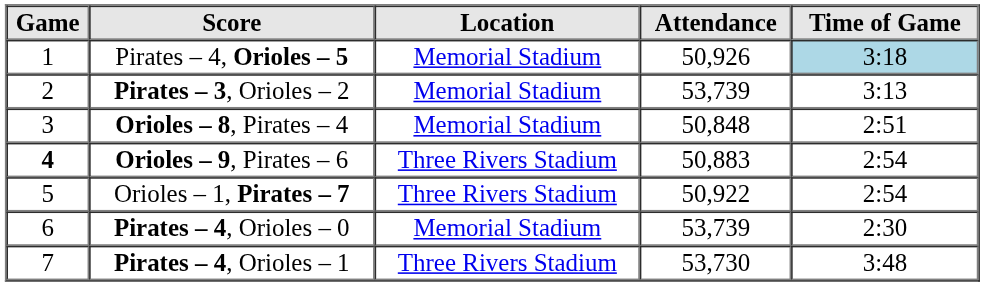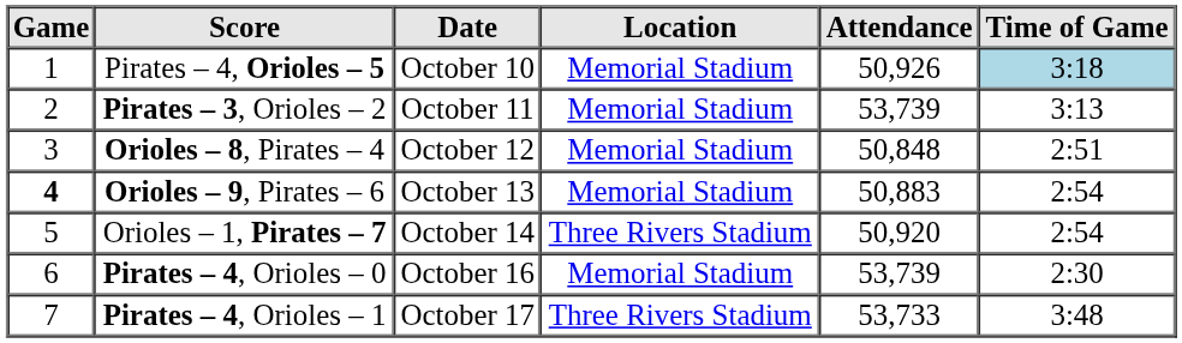 <table border=1 cellspacing=0 width=625 style="margin-left:3em;">
 <tr style="text-align:center; background-color:#e6e6e6;">
 <th width=>Game</th>
 <th width=>Score</th>
+<th width=>Date</th>
 <th width=>Location</th>
 <th width=>Attendance</th>
 <th width=>Time of Game</th>
 </tr>
 <tr style="text-align:center;">
 <td>1</td>
 <td>Pirates – 4, <strong>Orioles – 5</strong></td>
+<td>October 10</td>
 <td><a href='#'>Memorial Stadium</a></td>
 <td>50,926</td>
 <td style="background: lightblue;">3:18</td>
 </tr>
 <tr style="text-align:center;">
 <td>2</td>
 <td><strong>Pirates – 3</strong>, Orioles – 2</td>
+<td>October 11</td>
 <td><a href='#'>Memorial Stadium</a></td>
 <td>53,739</td>
 <td>3:13</td>
 </tr>
 <tr style="text-align:center;">
 <td>3</td>
 <td><strong>Orioles – 8</strong>, Pirates – 4</td>
+<td>October 12</td>
 <td><a href='#'>Memorial Stadium</a></td>
 <td>50,848</td>
 <td>2:51</td>
 </tr>
 <tr style="text-align:center;">
 <td><strong>4</strong></td>
 <td><strong>Orioles – 9</strong>, Pirates – 6</td>
-<td><a href='#'>Three Rivers Stadium</a></td>
+<td>October 13</td>
+<td><a href='#'>Memorial Stadium</a></td>
 <td>50,883</td>
 <td>2:54</td>
 </tr>
 <tr style="text-align:center;">
 <td>5</td>
 <td>Orioles – 1, <strong>Pirates – 7</strong></td>
+<td>October 14</td>
 <td><a href='#'>Three Rivers Stadium</a></td>
-<td>50,922</td>
+<td>50,920</td>
 <td>2:54</td>
 </tr>
 <tr style="text-align:center;">
 <td>6</td>
 <td><strong>Pirates – 4</strong>, Orioles – 0</td>
+<td>October 16</td>
 <td><a href='#'>Memorial Stadium</a></td>
 <td>53,739</td>
 <td>2:30</td>
 </tr>
 <tr style="text-align:center;">
 <td>7</td>
 <td><strong>Pirates – 4</strong>, Orioles – 1</td>
+<td>October 17</td>
 <td><a href='#'>Three Rivers Stadium</a></td>
-<td>53,730</td>
+<td>53,733</td>
 <td>3:48</td>
 </tr>
 </table>
